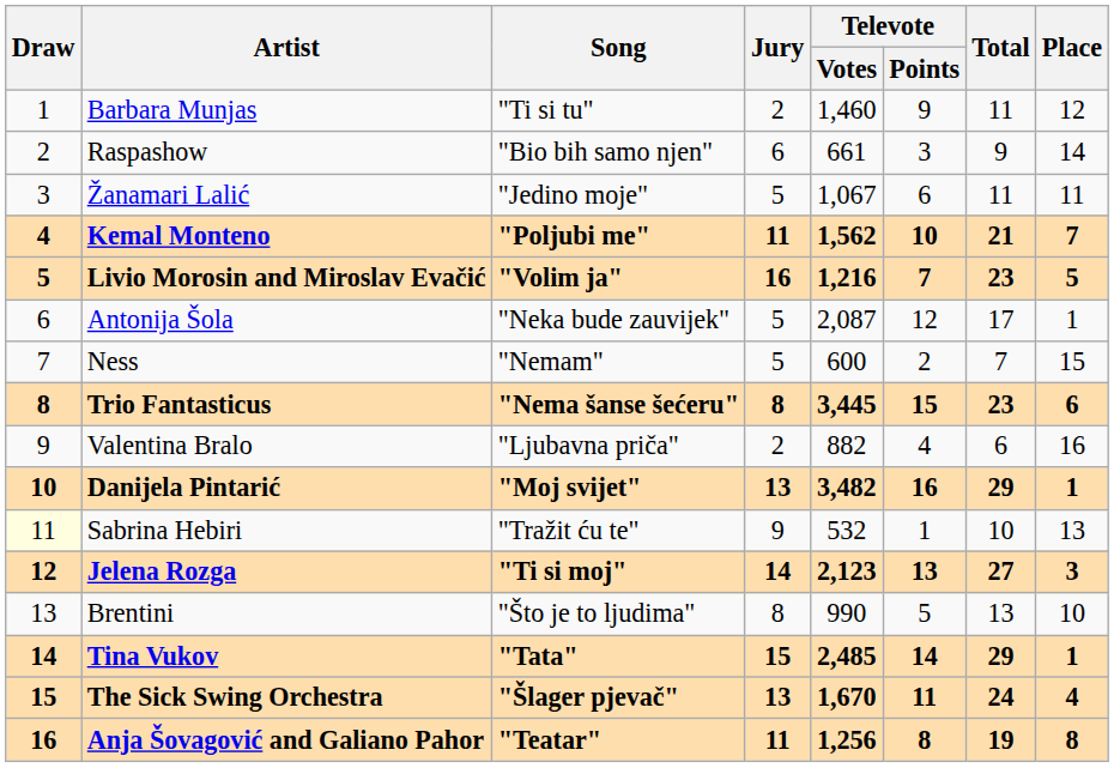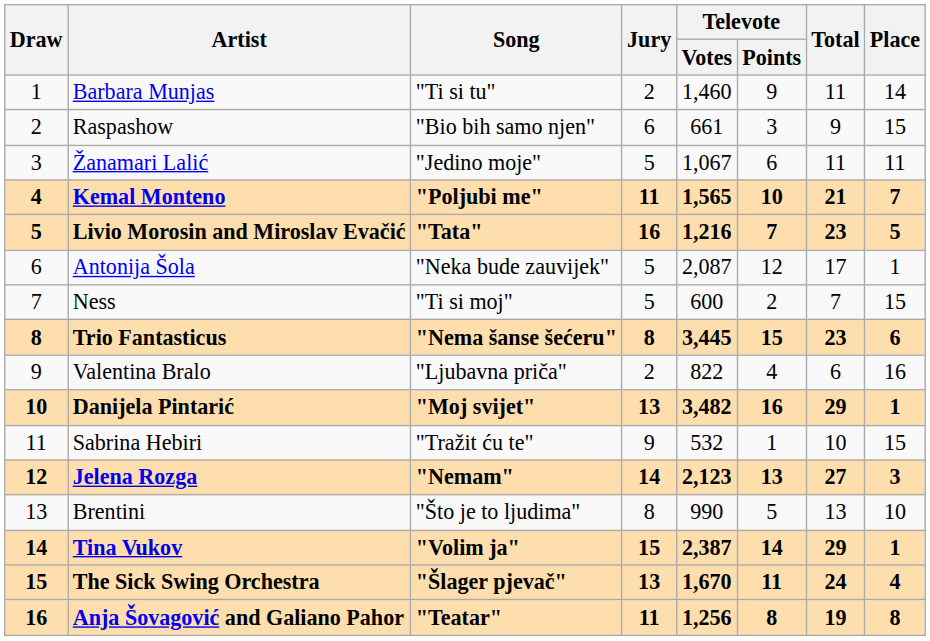 <table class="sortable wikitable" style="margin: 1em auto 1em auto; text-align:center">
 <tr>
 <th rowspan="2">Draw</th>
 <th rowspan="2">Artist</th>
 <th rowspan="2">Song</th>
 <th rowspan="2">Jury</th>
 <th colspan="2">Televote</th>
 <th rowspan="2">Total</th>
 <th rowspan="2">Place</th>
 </tr>
 <tr>
 <th>Votes</th>
 <th>Points</th>
 </tr>
 <tr>
 <td>1</td>
 <td align="left"><a href='#'>Barbara Munjas</a></td>
 <td align="left">"Ti si tu"</td>
 <td>2</td>
 <td>1,460</td>
 <td>9</td>
 <td>11</td>
-<td>12</td>
+<td>14</td>
 </tr>
 <tr>
 <td>2</td>
 <td align="left">Raspashow</td>
 <td align="left">"Bio bih samo njen"</td>
 <td>6</td>
 <td>661</td>
 <td>3</td>
 <td>9</td>
-<td>14</td>
+<td>15</td>
 </tr>
 <tr>
 <td>3</td>
 <td align="left"><a href='#'>Žanamari Lalić</a></td>
 <td align="left">"Jedino moje"</td>
 <td>5</td>
 <td>1,067</td>
 <td>6</td>
 <td>11</td>
 <td>11</td>
 </tr>
 <tr style="font-weight:bold; background:navajowhite;">
 <td>4</td>
 <td align="left"><a href='#'>Kemal Monteno</a></td>
 <td align="left">"Poljubi me"</td>
 <td>11</td>
-<td>1,562</td>
+<td>1,565</td>
 <td>10</td>
 <td>21</td>
 <td>7</td>
 </tr>
 <tr style="font-weight:bold; background:navajowhite;">
 <td>5</td>
 <td align="left">Livio Morosin and Miroslav Evačić</td>
-<td align="left">"Volim ja"</td>
+<td align="left">"Tata"</td>
 <td>16</td>
 <td>1,216</td>
 <td>7</td>
 <td>23</td>
 <td>5</td>
 </tr>
 <tr>
 <td>6</td>
 <td align="left"><a href='#'>Antonija Šola</a></td>
 <td align="left">"Neka bude zauvijek"</td>
 <td>5</td>
 <td>2,087</td>
 <td>12</td>
 <td>17</td>
 <td>1</td>
 </tr>
 <tr>
 <td>7</td>
 <td align="left">Ness</td>
-<td align="left">"Nemam"</td>
+<td align="left">"Ti si moj"</td>
 <td>5</td>
 <td>600</td>
 <td>2</td>
 <td>7</td>
 <td>15</td>
 </tr>
 <tr style="font-weight:bold; background:navajowhite;">
 <td>8</td>
 <td align="left">Trio Fantasticus</td>
 <td align="left">"Nema šanse šećeru"</td>
 <td>8</td>
 <td>3,445</td>
 <td>15</td>
 <td>23</td>
 <td>6</td>
 </tr>
 <tr>
 <td>9</td>
 <td align="left">Valentina Bralo</td>
 <td align="left">"Ljubavna priča"</td>
 <td>2</td>
-<td>882</td>
+<td>822</td>
 <td>4</td>
 <td>6</td>
 <td>16</td>
 </tr>
 <tr style="font-weight:bold; background:navajowhite;">
 <td>10</td>
 <td align="left">Danijela Pintarić</td>
 <td align="left">"Moj svijet"</td>
 <td>13</td>
 <td>3,482</td>
 <td>16</td>
 <td>29</td>
 <td>1</td>
 </tr>
 <tr>
-<td style="background: lightyellow;">11</td>
+<td>11</td>
 <td align="left">Sabrina Hebiri</td>
 <td align="left">"Tražit ću te"</td>
 <td>9</td>
 <td>532</td>
 <td>1</td>
 <td>10</td>
-<td>13</td>
+<td>15</td>
 </tr>
 <tr style="font-weight:bold; background:navajowhite;">
 <td>12</td>
 <td align="left"><a href='#'>Jelena Rozga</a></td>
-<td align="left">"Ti si moj"</td>
+<td align="left">"Nemam"</td>
 <td>14</td>
 <td>2,123</td>
 <td>13</td>
 <td>27</td>
 <td>3</td>
 </tr>
 <tr>
 <td>13</td>
 <td align="left">Brentini</td>
 <td align="left">"Što je to ljudima"</td>
 <td>8</td>
 <td>990</td>
 <td>5</td>
 <td>13</td>
 <td>10</td>
 </tr>
 <tr style="font-weight:bold; background:navajowhite;">
 <td>14</td>
 <td align="left"><a href='#'>Tina Vukov</a></td>
-<td align="left">"Tata"</td>
+<td align="left">"Volim ja"</td>
 <td>15</td>
-<td>2,485</td>
+<td>2,387</td>
 <td>14</td>
 <td>29</td>
 <td>1</td>
 </tr>
 <tr style="font-weight:bold; background:navajowhite;">
 <td>15</td>
 <td align="left">The Sick Swing Orchestra</td>
 <td align="left">"Šlager pjevač"</td>
 <td>13</td>
 <td>1,670</td>
 <td>11</td>
 <td>24</td>
 <td>4</td>
 </tr>
 <tr style="font-weight:bold; background:navajowhite;">
 <td>16</td>
 <td align="left"><a href='#'>Anja Šovagović</a> and Galiano Pahor</td>
 <td align="left">"Teatar"</td>
 <td>11</td>
 <td>1,256</td>
 <td>8</td>
 <td>19</td>
 <td>8</td>
 </tr>
 </table>
